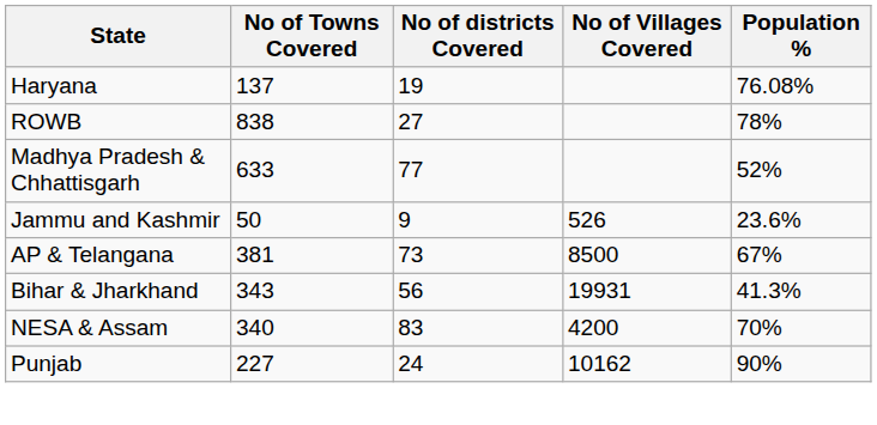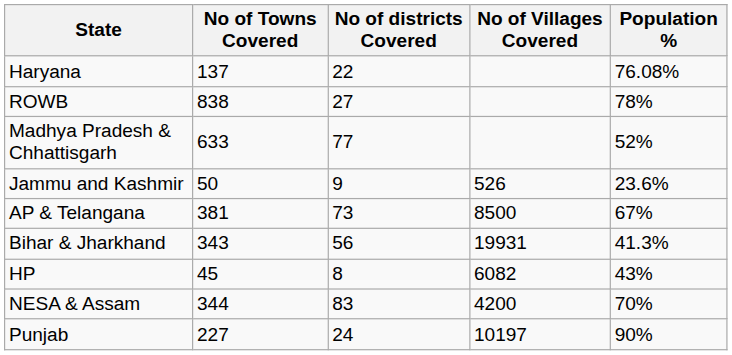 <table class="wikitable">
 <tr>
 <th>State</th>
 <th>No of Towns Covered</th>
 <th>No of districts Covered</th>
 <th>No of Villages Covered</th>
 <th>Population %</th>
 </tr>
 <tr>
 <td>Haryana</td>
 <td>137</td>
-<td>19</td>
+<td>22</td>
 <td></td>
 <td>76.08%</td>
 </tr>
 <tr>
 <td>ROWB</td>
 <td>838</td>
 <td>27</td>
 <td></td>
 <td>78%</td>
 </tr>
 <tr>
 <td>Madhya Pradesh & Chhattisgarh</td>
 <td>633</td>
 <td>77</td>
 <td></td>
 <td>52%</td>
 </tr>
 <tr>
 <td>Jammu and Kashmir</td>
 <td>50</td>
 <td>9</td>
 <td>526</td>
 <td>23.6%</td>
 </tr>
 <tr>
 <td>AP & Telangana</td>
 <td>381</td>
 <td>73</td>
 <td>8500</td>
 <td>67%</td>
 </tr>
 <tr>
 <td>Bihar & Jharkhand</td>
 <td>343</td>
 <td>56</td>
 <td>19931</td>
 <td>41.3%</td>
 </tr>
 <tr>
+<td>HP</td>
+<td>45</td>
+<td>8</td>
+<td>6082</td>
+<td>43%</td>
+</tr>
+<tr>
 <td>NESA & Assam</td>
-<td>340</td>
+<td>344</td>
 <td>83</td>
 <td>4200</td>
 <td>70%</td>
 </tr>
 <tr>
 <td>Punjab</td>
 <td>227</td>
 <td>24</td>
-<td>10162</td>
+<td>10197</td>
 <td>90%</td>
 </tr>
 </table>
